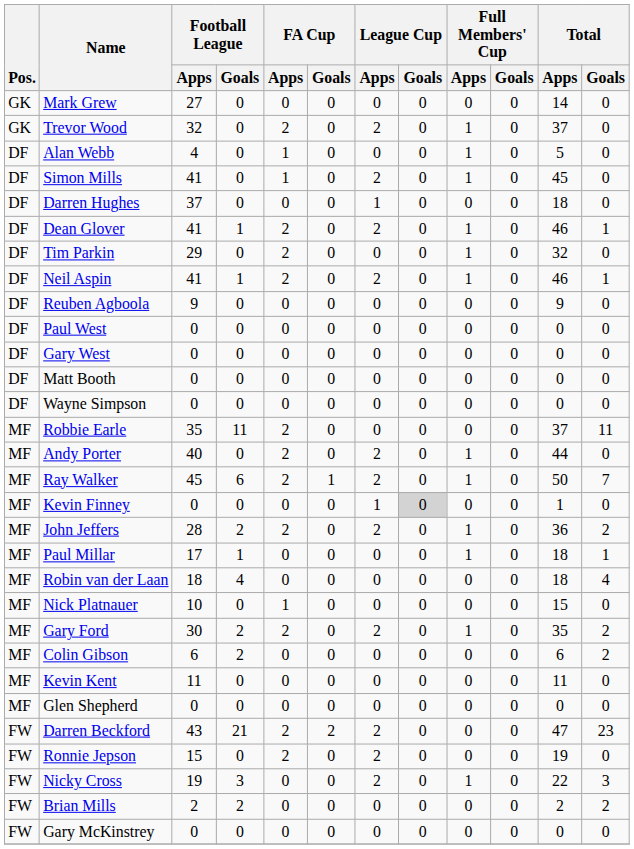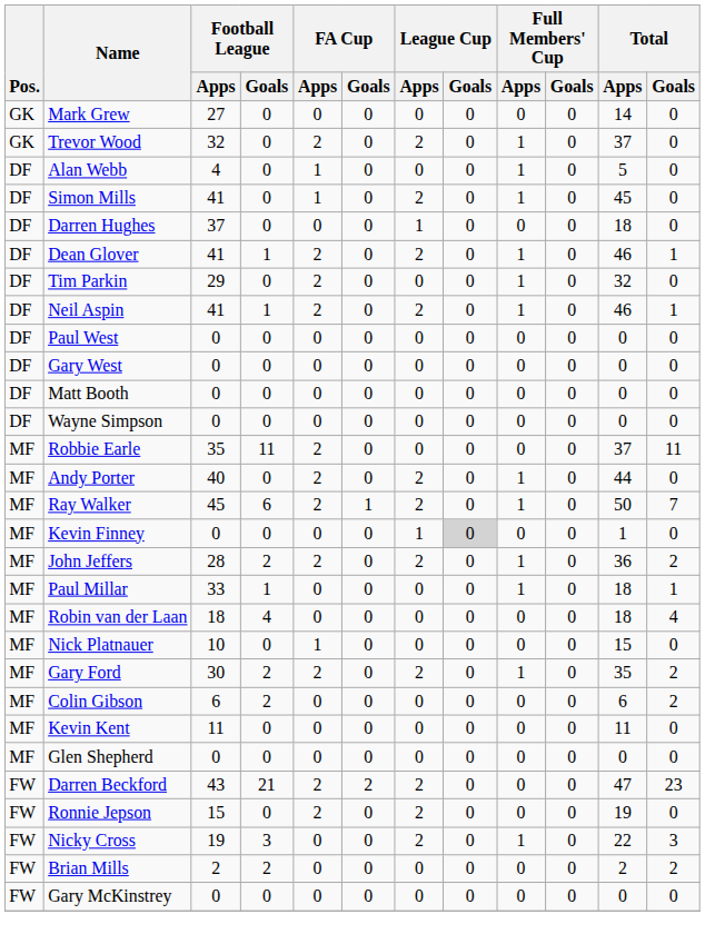 <table class="wikitable" style="text-align:center">
 <tr>
 <th rowspan="2" valign="bottom">Pos.</th>
 <th rowspan="2">Name</th>
 <th colspan="2" width="85">Football League</th>
 <th colspan="2" width="85">FA Cup</th>
 <th colspan="2" width="85">League Cup</th>
 <th colspan="2" width="85">Full Members' Cup</th>
 <th colspan="2" width="85">Total</th>
 </tr>
 <tr>
 <th>Apps</th>
 <th>Goals</th>
 <th>Apps</th>
 <th>Goals</th>
 <th>Apps</th>
 <th>Goals</th>
 <th>Apps</th>
 <th>Goals</th>
 <th>Apps</th>
 <th>Goals</th>
 </tr>
 <tr>
 <td align="left">GK</td>
 <td align="left"> <a href='#'>Mark Grew</a></td>
 <td>27</td>
 <td>0</td>
 <td>0</td>
 <td>0</td>
 <td>0</td>
 <td>0</td>
 <td>0</td>
 <td>0</td>
 <td>14</td>
 <td>0</td>
 </tr>
 <tr>
 <td align="left">GK</td>
 <td align="left"> <a href='#'>Trevor Wood</a></td>
 <td>32</td>
 <td>0</td>
 <td>2</td>
 <td>0</td>
 <td>2</td>
 <td>0</td>
 <td>1</td>
 <td>0</td>
 <td>37</td>
 <td>0</td>
 </tr>
 <tr>
 <td align="left">DF</td>
 <td align="left"> <a href='#'>Alan Webb</a></td>
 <td>4</td>
 <td>0</td>
 <td>1</td>
 <td>0</td>
 <td>0</td>
 <td>0</td>
 <td>1</td>
 <td>0</td>
 <td>5</td>
 <td>0</td>
 </tr>
 <tr>
 <td align="left">DF</td>
 <td align="left"> <a href='#'>Simon Mills</a></td>
 <td>41</td>
 <td>0</td>
 <td>1</td>
 <td>0</td>
 <td>2</td>
 <td>0</td>
 <td>1</td>
 <td>0</td>
 <td>45</td>
 <td>0</td>
 </tr>
 <tr>
 <td align="left">DF</td>
 <td align="left"> <a href='#'>Darren Hughes</a></td>
 <td>37</td>
 <td>0</td>
 <td>0</td>
 <td>0</td>
 <td>1</td>
 <td>0</td>
 <td>0</td>
 <td>0</td>
 <td>18</td>
 <td>0</td>
 </tr>
 <tr>
 <td align="left">DF</td>
 <td align="left"> <a href='#'>Dean Glover</a></td>
 <td>41</td>
 <td>1</td>
 <td>2</td>
 <td>0</td>
 <td>2</td>
 <td>0</td>
 <td>1</td>
 <td>0</td>
 <td>46</td>
 <td>1</td>
 </tr>
 <tr>
 <td align="left">DF</td>
 <td align="left"> <a href='#'>Tim Parkin</a></td>
 <td>29</td>
 <td>0</td>
 <td>2</td>
 <td>0</td>
 <td>0</td>
 <td>0</td>
 <td>1</td>
 <td>0</td>
 <td>32</td>
 <td>0</td>
 </tr>
 <tr>
 <td align="left">DF</td>
 <td align="left"> <a href='#'>Neil Aspin</a></td>
 <td>41</td>
 <td>1</td>
 <td>2</td>
 <td>0</td>
 <td>2</td>
 <td>0</td>
 <td>1</td>
 <td>0</td>
 <td>46</td>
 <td>1</td>
 </tr>
 <tr>
 <td align="left">DF</td>
-<td align="left"> <a href='#'>Reuben Agboola</a></td>
-<td>9</td>
-<td>0</td>
-<td>0</td>
-<td>0</td>
-<td>0</td>
-<td>0</td>
-<td>0</td>
-<td>0</td>
-<td>9</td>
-<td>0</td>
-</tr>
-<tr>
-<td align="left">DF</td>
 <td align="left"> <a href='#'>Paul West</a></td>
 <td>0</td>
 <td>0</td>
 <td>0</td>
 <td>0</td>
 <td>0</td>
 <td>0</td>
 <td>0</td>
 <td>0</td>
 <td>0</td>
 <td>0</td>
 </tr>
 <tr>
 <td align="left">DF</td>
 <td align="left"> <a href='#'>Gary West</a></td>
 <td>0</td>
 <td>0</td>
 <td>0</td>
 <td>0</td>
 <td>0</td>
 <td>0</td>
 <td>0</td>
 <td>0</td>
 <td>0</td>
 <td>0</td>
 </tr>
 <tr>
 <td align="left">DF</td>
 <td align="left"> Matt Booth</td>
 <td>0</td>
 <td>0</td>
 <td>0</td>
 <td>0</td>
 <td>0</td>
 <td>0</td>
 <td>0</td>
 <td>0</td>
 <td>0</td>
 <td>0</td>
 </tr>
 <tr>
 <td align="left">DF</td>
 <td align="left"> Wayne Simpson</td>
 <td>0</td>
 <td>0</td>
 <td>0</td>
 <td>0</td>
 <td>0</td>
 <td>0</td>
 <td>0</td>
 <td>0</td>
 <td>0</td>
 <td>0</td>
 </tr>
 <tr>
 <td align="left">MF</td>
 <td align="left"> <a href='#'>Robbie Earle</a></td>
 <td>35</td>
 <td>11</td>
 <td>2</td>
 <td>0</td>
 <td>0</td>
 <td>0</td>
 <td>0</td>
 <td>0</td>
 <td>37</td>
 <td>11</td>
 </tr>
 <tr>
 <td align="left">MF</td>
 <td align="left"> <a href='#'>Andy Porter</a></td>
 <td>40</td>
 <td>0</td>
 <td>2</td>
 <td>0</td>
 <td>2</td>
 <td>0</td>
 <td>1</td>
 <td>0</td>
 <td>44</td>
 <td>0</td>
 </tr>
 <tr>
 <td align="left">MF</td>
 <td align="left"> <a href='#'>Ray Walker</a></td>
 <td>45</td>
 <td>6</td>
 <td>2</td>
 <td>1</td>
 <td>2</td>
 <td>0</td>
 <td>1</td>
 <td>0</td>
 <td>50</td>
 <td>7</td>
 </tr>
 <tr>
 <td align="left">MF</td>
 <td align="left"> <a href='#'>Kevin Finney</a></td>
 <td>0</td>
 <td>0</td>
 <td>0</td>
 <td>0</td>
 <td>1</td>
 <td style="background: lightgrey;">0</td>
 <td>0</td>
 <td>0</td>
 <td>1</td>
 <td>0</td>
 </tr>
 <tr>
 <td align="left">MF</td>
 <td align="left"> <a href='#'>John Jeffers</a></td>
 <td>28</td>
 <td>2</td>
 <td>2</td>
 <td>0</td>
 <td>2</td>
 <td>0</td>
 <td>1</td>
 <td>0</td>
 <td>36</td>
 <td>2</td>
 </tr>
 <tr>
 <td align="left">MF</td>
 <td align="left"> <a href='#'>Paul Millar</a></td>
-<td>17</td>
+<td>33</td>
 <td>1</td>
 <td>0</td>
 <td>0</td>
 <td>0</td>
 <td>0</td>
 <td>1</td>
 <td>0</td>
 <td>18</td>
 <td>1</td>
 </tr>
 <tr>
 <td align="left">MF</td>
 <td align="left"> <a href='#'>Robin van der Laan</a></td>
 <td>18</td>
 <td>4</td>
 <td>0</td>
 <td>0</td>
 <td>0</td>
 <td>0</td>
 <td>0</td>
 <td>0</td>
 <td>18</td>
 <td>4</td>
 </tr>
 <tr>
 <td align="left">MF</td>
 <td align="left"> <a href='#'>Nick Platnauer</a></td>
 <td>10</td>
 <td>0</td>
 <td>1</td>
 <td>0</td>
 <td>0</td>
 <td>0</td>
 <td>0</td>
 <td>0</td>
 <td>15</td>
 <td>0</td>
 </tr>
 <tr>
 <td align="left">MF</td>
 <td align="left"> <a href='#'>Gary Ford</a></td>
 <td>30</td>
 <td>2</td>
 <td>2</td>
 <td>0</td>
 <td>2</td>
 <td>0</td>
 <td>1</td>
 <td>0</td>
 <td>35</td>
 <td>2</td>
 </tr>
 <tr>
 <td align="left">MF</td>
 <td align="left"> <a href='#'>Colin Gibson</a></td>
 <td>6</td>
 <td>2</td>
 <td>0</td>
 <td>0</td>
 <td>0</td>
 <td>0</td>
 <td>0</td>
 <td>0</td>
 <td>6</td>
 <td>2</td>
 </tr>
 <tr>
 <td align="left">MF</td>
 <td align="left"> <a href='#'>Kevin Kent</a></td>
 <td>11</td>
 <td>0</td>
 <td>0</td>
 <td>0</td>
 <td>0</td>
 <td>0</td>
 <td>0</td>
 <td>0</td>
 <td>11</td>
 <td>0</td>
 </tr>
 <tr>
 <td align="left">MF</td>
 <td align="left"> Glen Shepherd</td>
 <td>0</td>
 <td>0</td>
 <td>0</td>
 <td>0</td>
 <td>0</td>
 <td>0</td>
 <td>0</td>
 <td>0</td>
 <td>0</td>
 <td>0</td>
 </tr>
 <tr>
 <td align="left">FW</td>
 <td align="left"> <a href='#'>Darren Beckford</a></td>
 <td>43</td>
 <td>21</td>
 <td>2</td>
 <td>2</td>
 <td>2</td>
 <td>0</td>
 <td>0</td>
 <td>0</td>
 <td>47</td>
 <td>23</td>
 </tr>
 <tr>
 <td align="left">FW</td>
 <td align="left"> <a href='#'>Ronnie Jepson</a></td>
 <td>15</td>
 <td>0</td>
 <td>2</td>
 <td>0</td>
 <td>2</td>
 <td>0</td>
 <td>0</td>
 <td>0</td>
 <td>19</td>
 <td>0</td>
 </tr>
 <tr>
 <td align="left">FW</td>
 <td align="left"> <a href='#'>Nicky Cross</a></td>
 <td>19</td>
 <td>3</td>
 <td>0</td>
 <td>0</td>
 <td>2</td>
 <td>0</td>
 <td>1</td>
 <td>0</td>
 <td>22</td>
 <td>3</td>
 </tr>
 <tr>
 <td align="left">FW</td>
 <td align="left"> <a href='#'>Brian Mills</a></td>
 <td>2</td>
 <td>2</td>
 <td>0</td>
 <td>0</td>
 <td>0</td>
 <td>0</td>
 <td>0</td>
 <td>0</td>
 <td>2</td>
 <td>2</td>
 </tr>
 <tr>
 <td align="left">FW</td>
 <td align="left"> Gary McKinstrey</td>
 <td>0</td>
 <td>0</td>
 <td>0</td>
 <td>0</td>
 <td>0</td>
 <td>0</td>
 <td>0</td>
 <td>0</td>
 <td>0</td>
 <td>0</td>
 </tr>
 <tr>
 </tr>
 </table>
